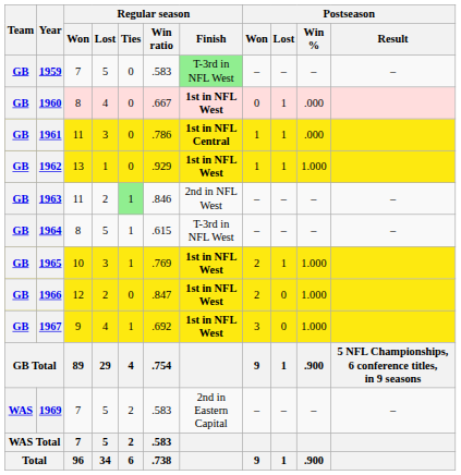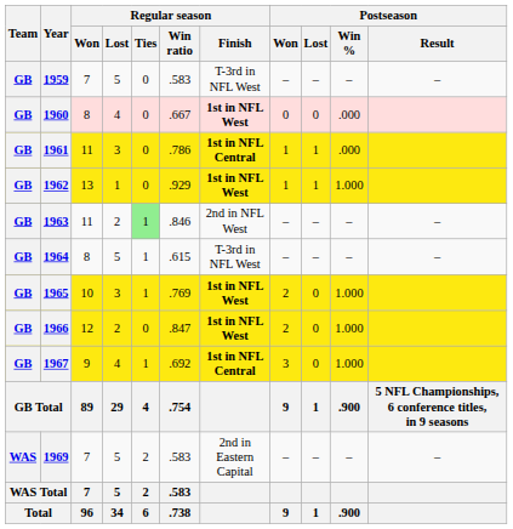 <table class="wikitable" style="font-size: 95%; text-align:center;">
 <tr>
 <th rowspan="2">Team</th>
 <th rowspan="2">Year</th>
 <th colspan="5">Regular season</th>
 <th colspan="4">Postseason</th>
 </tr>
 <tr>
 <th>Won</th>
 <th>Lost</th>
 <th>Ties</th>
 <th>Win ratio</th>
 <th>Finish</th>
 <th>Won</th>
 <th>Lost</th>
 <th>Win %</th>
 <th>Result</th>
 </tr>
 <tr>
 <th><a href='#'>GB</a></th>
 <th><a href='#'>1959</a></th>
 <td>7</td>
 <td>5</td>
 <td>0</td>
 <td>.583</td>
-<td style="background: lightgreen;">T-3rd in NFL West</td>
+<td>T-3rd in NFL West</td>
 <td>–</td>
 <td>–</td>
 <td>–</td>
 <td>–</td>
 </tr>
 <tr style="background:#fdd;">
 <th><a href='#'>GB</a></th>
 <th><a href='#'>1960</a></th>
 <td>8</td>
 <td>4</td>
 <td>0</td>
 <td>.667</td>
 <td><strong>1st in NFL West</strong></td>
 <td>0</td>
-<td>1</td>
+<td>0</td>
 <td>.000</td>
 <td></td>
 </tr>
 <tr ! style="background:#FDE910;">
 <th><a href='#'>GB</a></th>
 <th><a href='#'>1961</a></th>
 <td>11</td>
 <td>3</td>
 <td>0</td>
 <td>.786</td>
 <td><strong>1st in NFL Central</strong></td>
 <td>1</td>
 <td>1</td>
 <td>.000</td>
 <td></td>
 </tr>
 <tr ! style="background:#FDE910;">
 <th><a href='#'>GB</a></th>
 <th><a href='#'>1962</a></th>
 <td>13</td>
 <td>1</td>
 <td>0</td>
 <td>.929</td>
 <td><strong>1st in NFL West</strong></td>
 <td>1</td>
 <td>1</td>
 <td>1.000</td>
 <td></td>
 </tr>
 <tr>
 <th><a href='#'>GB</a></th>
 <th><a href='#'>1963</a></th>
 <td>11</td>
 <td>2</td>
 <td style="background: lightgreen;">1</td>
 <td>.846</td>
 <td>2nd in NFL West</td>
 <td>–</td>
 <td>–</td>
 <td>–</td>
 <td>–</td>
 </tr>
 <tr>
 <th><a href='#'>GB</a></th>
 <th><a href='#'>1964</a></th>
 <td>8</td>
 <td>5</td>
 <td>1</td>
 <td>.615</td>
 <td>T-3rd in NFL West</td>
 <td>–</td>
 <td>–</td>
 <td>–</td>
 <td>–</td>
 </tr>
 <tr ! style="background:#FDE910;">
 <th><a href='#'>GB</a></th>
 <th><a href='#'>1965</a></th>
 <td>10</td>
 <td>3</td>
 <td>1</td>
 <td>.769</td>
 <td><strong>1st in NFL West</strong></td>
 <td>2</td>
-<td>1</td>
+<td>0</td>
 <td>1.000</td>
 <td></td>
 </tr>
 <tr ! style="background:#FDE910;">
 <th><a href='#'>GB</a></th>
 <th><a href='#'>1966</a></th>
 <td>12</td>
 <td>2</td>
 <td>0</td>
 <td>.847</td>
 <td><strong>1st in NFL West</strong></td>
 <td>2</td>
 <td>0</td>
 <td>1.000</td>
 <td></td>
 </tr>
 <tr ! style="background:#FDE910;">
 <th><a href='#'>GB</a></th>
 <th><a href='#'>1967</a></th>
 <td>9</td>
 <td>4</td>
 <td>1</td>
 <td>.692</td>
-<td><strong>1st in NFL West</strong></td>
+<td><strong>1st in NFL Central</strong></td>
 <td>3</td>
 <td>0</td>
 <td>1.000</td>
 <td></td>
 </tr>
 <tr>
 <th colspan="2">GB Total</th>
 <th>89</th>
 <th>29</th>
 <th>4</th>
 <th>.754</th>
 <th></th>
 <th>9</th>
 <th>1</th>
 <th>.900</th>
 <th>5 NFL Championships, 6 conference titles,<br>in 9 seasons</th>
 </tr>
 <tr>
 <th><a href='#'>WAS</a></th>
 <th><a href='#'>1969</a></th>
 <td>7</td>
 <td>5</td>
 <td>2</td>
 <td>.583</td>
 <td>2nd in Eastern Capital</td>
 <td>–</td>
 <td>–</td>
 <td>–</td>
 <td>–</td>
 </tr>
 <tr>
 <th colspan="2">WAS Total</th>
 <th>7</th>
 <th>5</th>
 <th>2</th>
 <th>.583</th>
 <th></th>
 <th></th>
 <th></th>
 <th></th>
 <th></th>
 </tr>
 <tr>
 <th colspan="2">Total</th>
 <th>96</th>
 <th>34</th>
 <th>6</th>
 <th>.738</th>
 <th></th>
 <th>9</th>
 <th>1</th>
 <th>.900</th>
 <th></th>
 </tr>
 </table>
